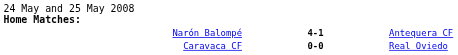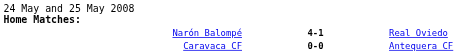 <table width=100% cellspacing=1>
 <tr>
 <th width=20%></th>
 <th width=12%></th>
 <th width=20%></th>
 <th></th>
 </tr>
 <tr>
 <td>24 May and 25 May 2008<br><strong>Home Matches:</strong></td>
 </tr>
 <tr style=font-size:90%>
 <td align=right><a href='#'>Narón Balompé</a></td>
 <td align=center><strong>4-1</strong></td>
-<td><a href='#'>Antequera CF</a></td>
+<td><a href='#'>Real Oviedo</a></td>
 </tr>
 <tr style=font-size:90%>
 <td align=right><a href='#'>Caravaca CF</a></td>
 <td align=center><strong>0-0</strong></td>
-<td><a href='#'>Real Oviedo</a></td>
+<td><a href='#'>Antequera CF</a></td>
 </tr>
 </table>
